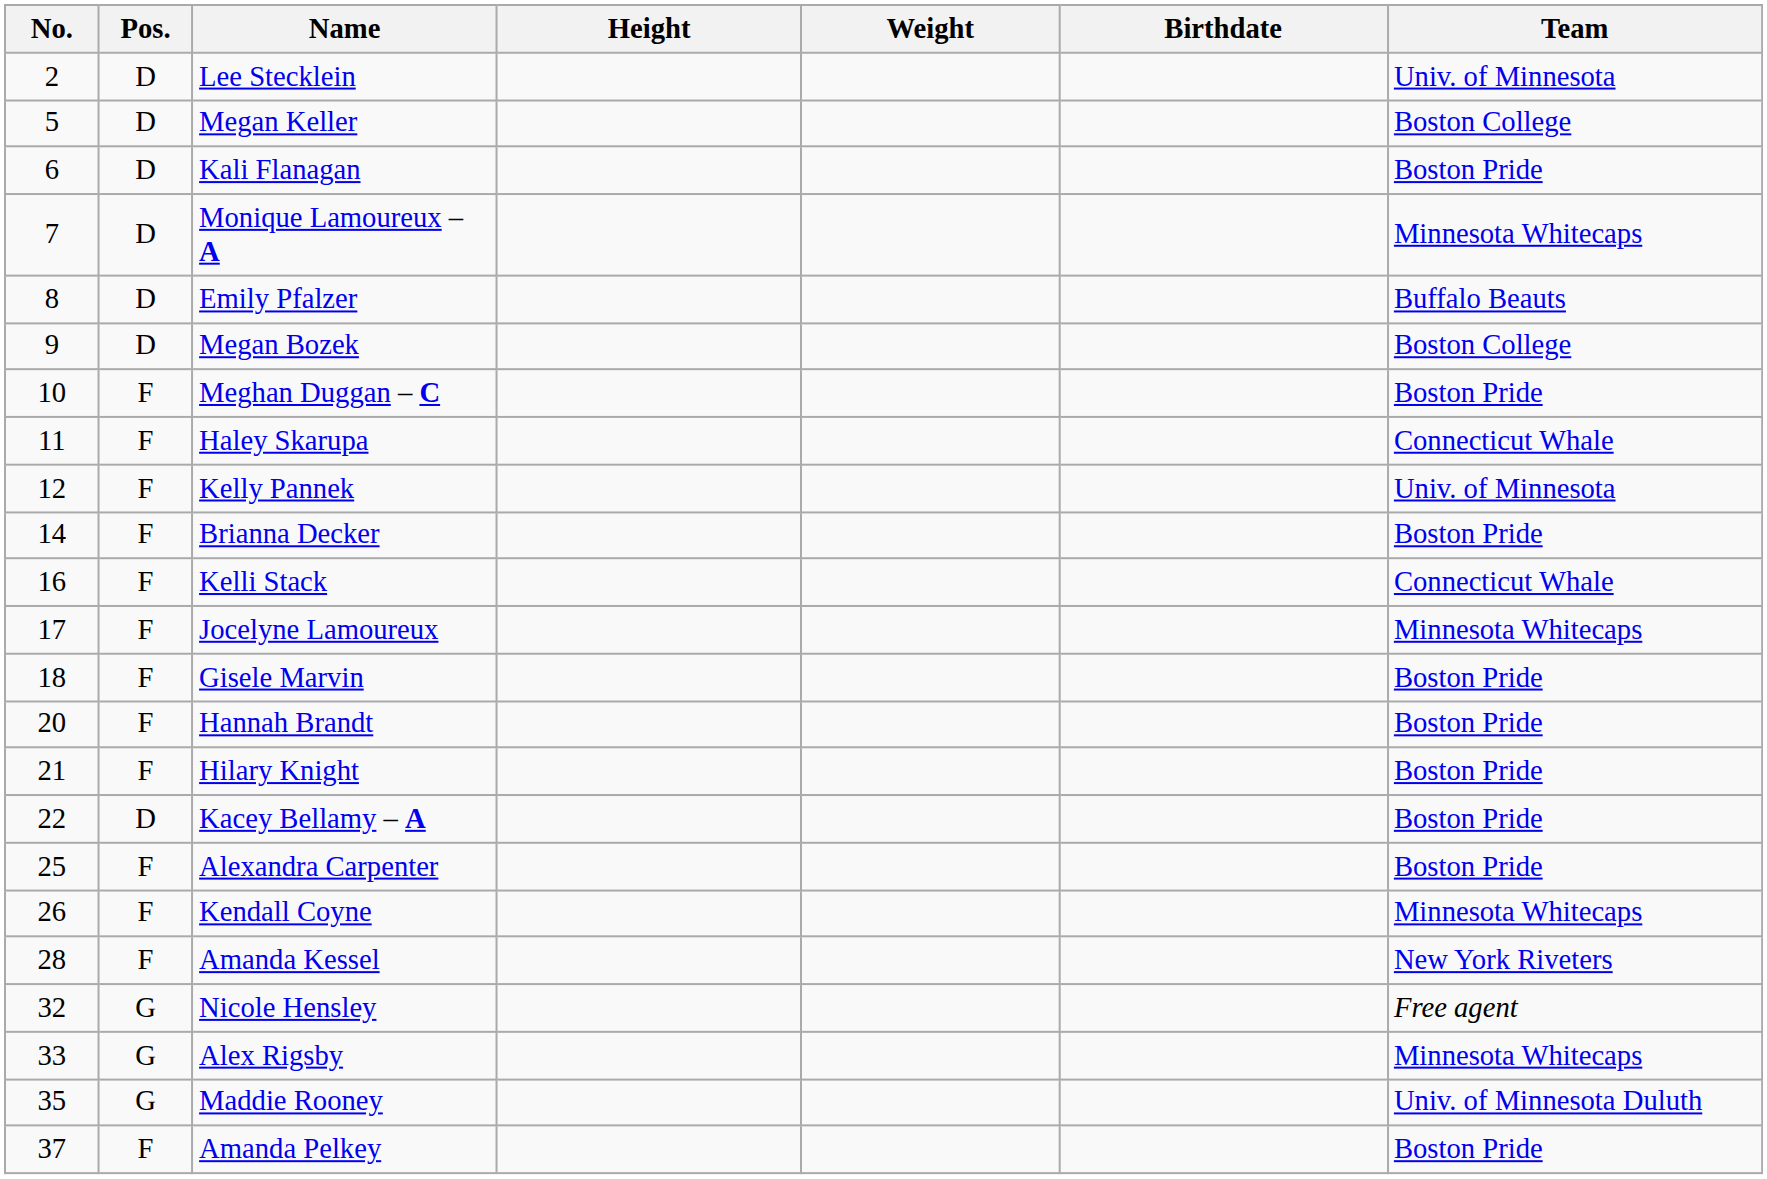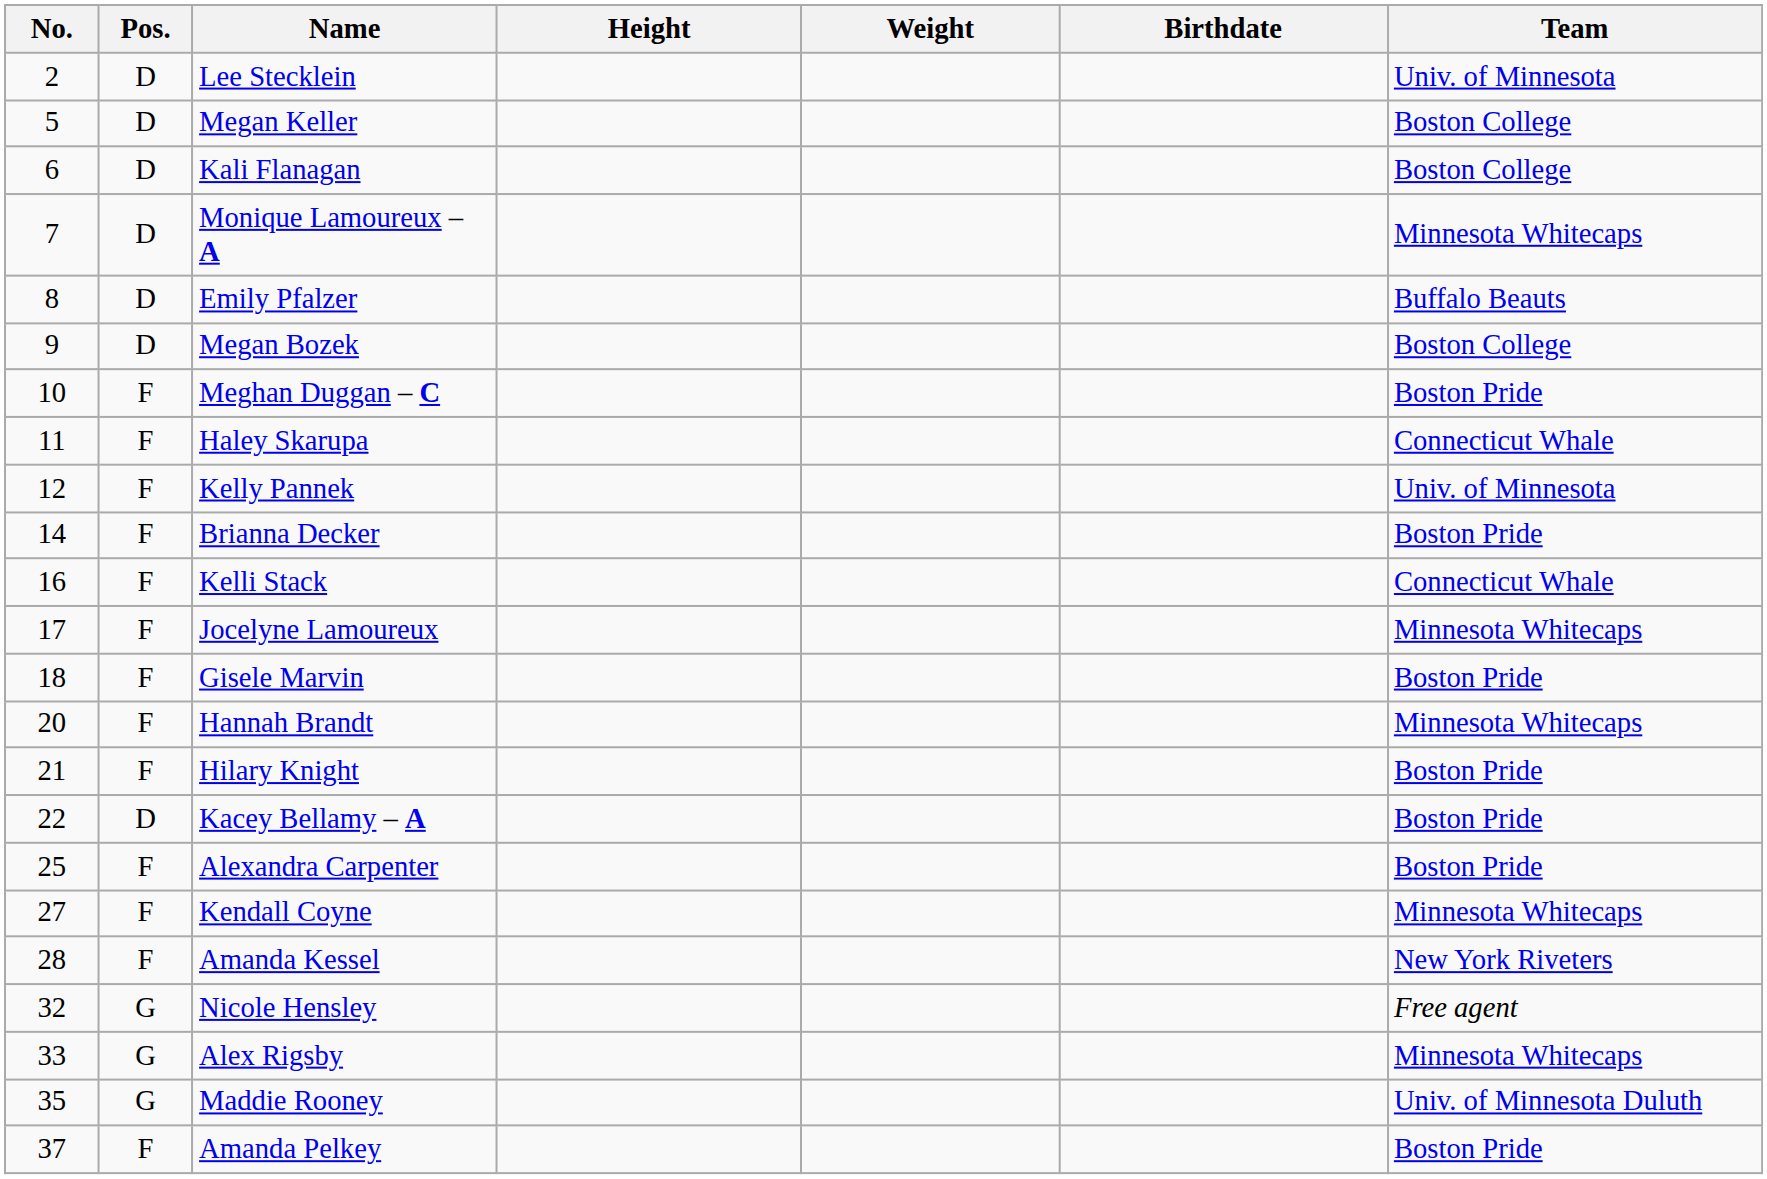 <table class="wikitable sortable" style="width:100%; font-size:90%; text-align:center;">
 <tr>
 <th style="width:  4%;">No.</th>
 <th style="width:  4%;">Pos.</th>
 <th style="width: 13%;">Name</th>
 <th style="width: 13%;">Height</th>
 <th style="width: 11%;">Weight</th>
 <th style="width: 14%;">Birthdate</th>
 <th style="width: 16%;">Team</th>
 </tr>
 <tr>
 <td>2</td>
 <td>D</td>
 <td align=left><a href='#'>Lee Stecklein</a></td>
 <td></td>
 <td></td>
 <td></td>
 <td style="text-align:left;"> <a href='#'>Univ. of Minnesota</a></td>
 </tr>
 <tr>
 <td>5</td>
 <td>D</td>
 <td align=left><a href='#'>Megan Keller</a></td>
 <td></td>
 <td></td>
 <td></td>
 <td style="text-align:left;"> <a href='#'>Boston College</a></td>
 </tr>
 <tr>
 <td>6</td>
 <td>D</td>
 <td align=left><a href='#'>Kali Flanagan</a></td>
 <td></td>
 <td></td>
 <td></td>
-<td style="text-align:left;"> <a href='#'>Boston Pride</a></td>
+<td style="text-align:left;"> <a href='#'>Boston College</a></td>
 </tr>
 <tr>
 <td>7</td>
 <td>D</td>
 <td align=left><a href='#'>Monique Lamoureux</a> – <strong><a href='#'>A</a></strong></td>
 <td></td>
 <td></td>
 <td></td>
 <td style="text-align:left;"> <a href='#'>Minnesota Whitecaps</a></td>
 </tr>
 <tr>
 <td>8</td>
 <td>D</td>
 <td align=left><a href='#'>Emily Pfalzer</a></td>
 <td></td>
 <td></td>
 <td></td>
 <td style="text-align:left;"> <a href='#'>Buffalo Beauts</a></td>
 </tr>
 <tr>
 <td>9</td>
 <td>D</td>
 <td align=left><a href='#'>Megan Bozek</a></td>
 <td></td>
 <td></td>
 <td></td>
 <td style="text-align:left;"> <a href='#'>Boston College</a></td>
 </tr>
 <tr>
 <td>10</td>
 <td>F</td>
 <td align=left><a href='#'>Meghan Duggan</a> – <strong><a href='#'>C</a></strong></td>
 <td></td>
 <td></td>
 <td></td>
 <td style="text-align:left;"> <a href='#'>Boston Pride</a></td>
 </tr>
 <tr>
 <td>11</td>
 <td>F</td>
 <td align=left><a href='#'>Haley Skarupa</a></td>
 <td></td>
 <td></td>
 <td></td>
 <td style="text-align:left;"> <a href='#'>Connecticut Whale</a></td>
 </tr>
 <tr>
 <td>12</td>
 <td>F</td>
 <td align=left><a href='#'>Kelly Pannek</a></td>
 <td></td>
 <td></td>
 <td></td>
 <td style="text-align:left;"> <a href='#'>Univ. of Minnesota</a></td>
 </tr>
 <tr>
 <td>14</td>
 <td>F</td>
 <td align=left><a href='#'>Brianna Decker</a></td>
 <td></td>
 <td></td>
 <td></td>
 <td style="text-align:left;"> <a href='#'>Boston Pride</a></td>
 </tr>
 <tr>
 <td>16</td>
 <td>F</td>
 <td align=left><a href='#'>Kelli Stack</a></td>
 <td></td>
 <td></td>
 <td></td>
 <td style="text-align:left;"> <a href='#'>Connecticut Whale</a></td>
 </tr>
 <tr>
 <td>17</td>
 <td>F</td>
 <td align=left><a href='#'>Jocelyne Lamoureux</a></td>
 <td></td>
 <td></td>
 <td></td>
 <td style="text-align:left;"> <a href='#'>Minnesota Whitecaps</a></td>
 </tr>
 <tr>
 <td>18</td>
 <td>F</td>
 <td align=left><a href='#'>Gisele Marvin</a></td>
 <td></td>
 <td></td>
 <td></td>
 <td style="text-align:left;"> <a href='#'>Boston Pride</a></td>
 </tr>
 <tr>
 <td>20</td>
 <td>F</td>
 <td align=left><a href='#'>Hannah Brandt</a></td>
 <td></td>
 <td></td>
 <td></td>
-<td style="text-align:left;"> <a href='#'>Boston Pride</a></td>
+<td style="text-align:left;"> <a href='#'>Minnesota Whitecaps</a></td>
 </tr>
 <tr>
 <td>21</td>
 <td>F</td>
 <td align=left><a href='#'>Hilary Knight</a></td>
 <td></td>
 <td></td>
 <td></td>
 <td style="text-align:left;"> <a href='#'>Boston Pride</a></td>
 </tr>
 <tr>
 <td>22</td>
 <td>D</td>
 <td align=left><a href='#'>Kacey Bellamy</a> – <strong><a href='#'>A</a></strong></td>
 <td></td>
 <td></td>
 <td></td>
 <td style="text-align:left;"> <a href='#'>Boston Pride</a></td>
 </tr>
 <tr>
 <td>25</td>
 <td>F</td>
 <td align=left><a href='#'>Alexandra Carpenter</a></td>
 <td></td>
 <td></td>
 <td></td>
 <td style="text-align:left;"> <a href='#'>Boston Pride</a></td>
 </tr>
 <tr>
-<td>26</td>
+<td>27</td>
 <td>F</td>
 <td align=left><a href='#'>Kendall Coyne</a></td>
 <td></td>
 <td></td>
 <td></td>
 <td style="text-align:left;"> <a href='#'>Minnesota Whitecaps</a></td>
 </tr>
 <tr>
 <td>28</td>
 <td>F</td>
 <td align=left><a href='#'>Amanda Kessel</a></td>
 <td></td>
 <td></td>
 <td></td>
 <td style="text-align:left;"> <a href='#'>New York Riveters</a></td>
 </tr>
 <tr>
 <td>32</td>
 <td>G</td>
 <td align=left><a href='#'>Nicole Hensley</a></td>
 <td></td>
 <td></td>
 <td></td>
 <td style="text-align:left;"><em>Free agent</em></td>
 </tr>
 <tr>
 <td>33</td>
 <td>G</td>
 <td align=left><a href='#'>Alex Rigsby</a></td>
 <td></td>
 <td></td>
 <td></td>
 <td style="text-align:left;"> <a href='#'>Minnesota Whitecaps</a></td>
 </tr>
 <tr>
 <td>35</td>
 <td>G</td>
 <td align=left><a href='#'>Maddie Rooney</a></td>
 <td></td>
 <td></td>
 <td></td>
 <td style="text-align:left;"> <a href='#'>Univ. of Minnesota Duluth</a></td>
 </tr>
 <tr>
 <td>37</td>
 <td>F</td>
 <td align=left><a href='#'>Amanda Pelkey</a></td>
 <td></td>
 <td></td>
 <td></td>
 <td style="text-align:left;"> <a href='#'>Boston Pride</a></td>
 </tr>
 </table>
